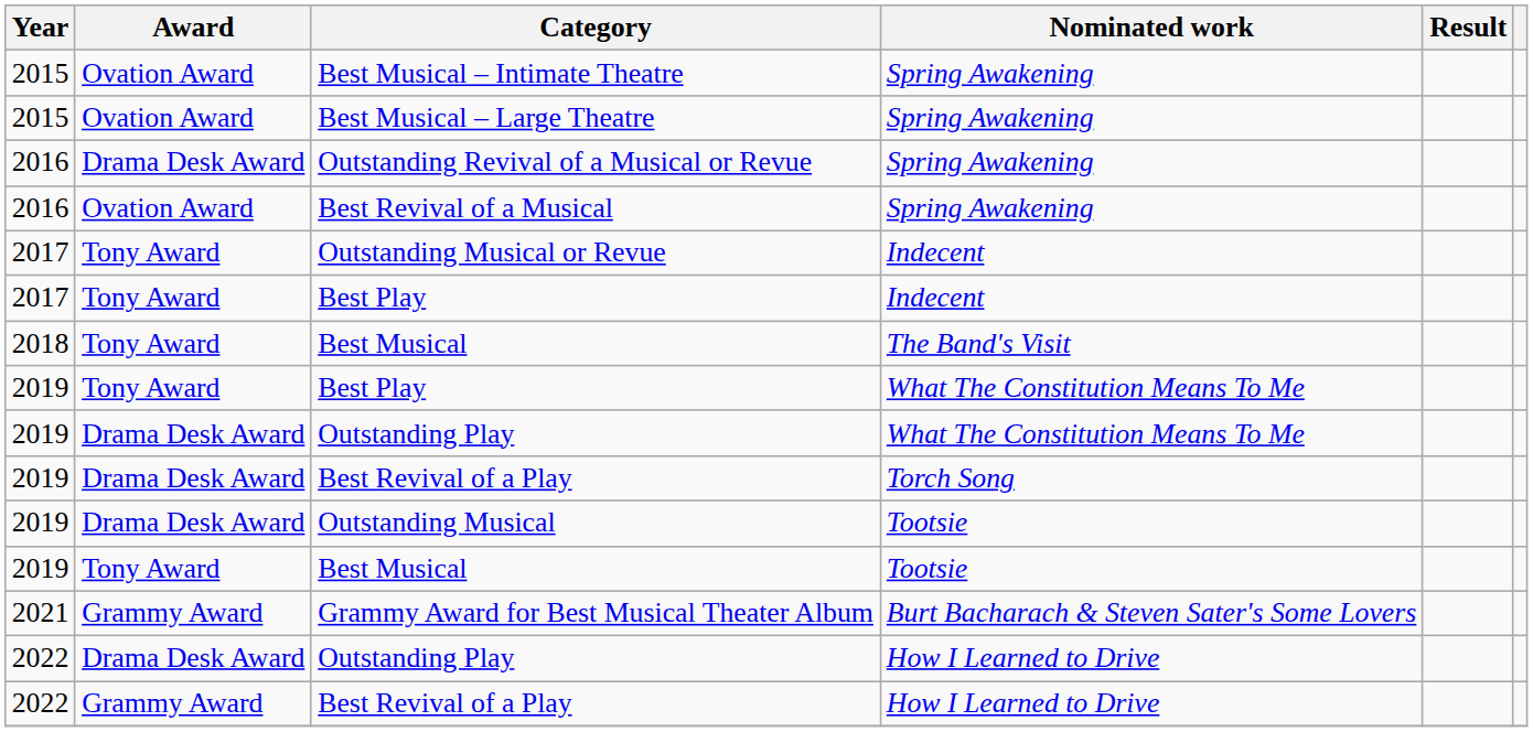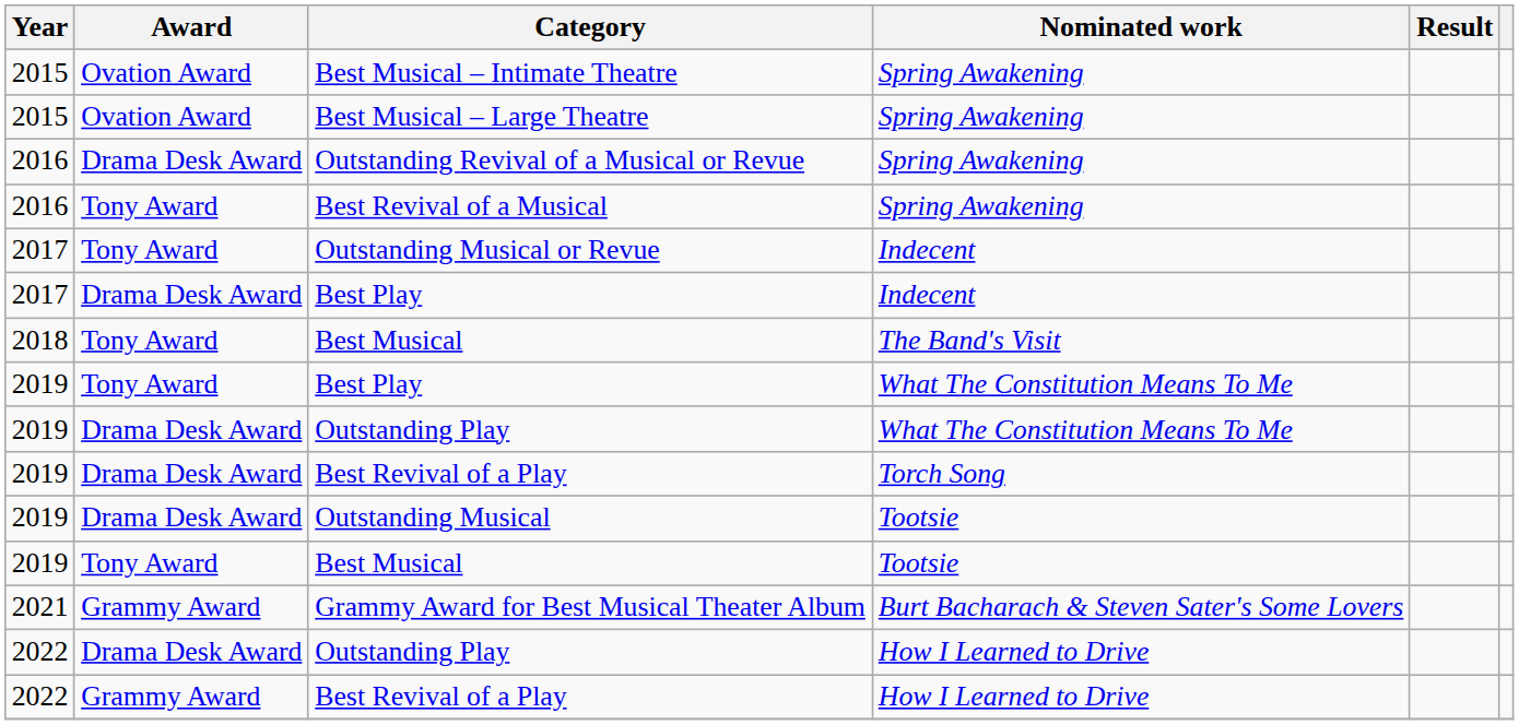 <table class="wikitable sortable">
 <tr>
 <th>Year</th>
 <th>Award</th>
 <th>Category</th>
 <th>Nominated work</th>
 <th>Result</th>
 <th></th>
 </tr>
 <tr>
 <td>2015</td>
 <td><a href='#'>Ovation Award</a></td>
 <td><a href='#'>Best Musical – Intimate Theatre</a></td>
 <td><em><a href='#'>Spring Awakening</a></em></td>
 <td></td>
 <td></td>
 </tr>
 <tr>
 <td>2015</td>
 <td><a href='#'>Ovation Award</a></td>
 <td><a href='#'>Best Musical – Large Theatre</a></td>
 <td><em><a href='#'>Spring Awakening</a></em></td>
 <td></td>
 <td></td>
 </tr>
 <tr>
 <td>2016</td>
 <td><a href='#'>Drama Desk Award</a></td>
 <td><a href='#'>Outstanding Revival of a Musical or Revue</a></td>
 <td><em><a href='#'>Spring Awakening</a></em></td>
 <td></td>
 <td></td>
 </tr>
 <tr>
 <td>2016</td>
-<td><a href='#'>Ovation Award</a></td>
+<td><a href='#'>Tony Award</a></td>
 <td><a href='#'>Best Revival of a Musical</a></td>
 <td><em><a href='#'>Spring Awakening</a></em></td>
 <td></td>
 <td></td>
 </tr>
 <tr>
 <td>2017</td>
 <td><a href='#'>Tony Award</a></td>
 <td><a href='#'>Outstanding Musical or Revue</a></td>
 <td><em><a href='#'>Indecent</a></em></td>
 <td></td>
 <td></td>
 </tr>
 <tr>
 <td>2017</td>
-<td><a href='#'>Tony Award</a></td>
+<td><a href='#'>Drama Desk Award</a></td>
 <td><a href='#'>Best Play</a></td>
 <td><em><a href='#'>Indecent</a></em></td>
 <td></td>
 <td></td>
 </tr>
 <tr>
 <td>2018</td>
 <td><a href='#'>Tony Award</a></td>
 <td><a href='#'>Best Musical</a></td>
 <td><em><a href='#'>The Band's Visit</a></em></td>
 <td></td>
 <td></td>
 </tr>
 <tr>
 <td>2019</td>
 <td><a href='#'>Tony Award</a></td>
 <td><a href='#'>Best Play</a></td>
 <td><em><a href='#'>What The Constitution Means To Me</a></em></td>
 <td></td>
 <td></td>
 </tr>
 <tr>
 <td>2019</td>
 <td><a href='#'>Drama Desk Award</a></td>
 <td><a href='#'>Outstanding Play</a></td>
 <td><em><a href='#'>What The Constitution Means To Me</a></em></td>
 <td></td>
 <td></td>
 </tr>
 <tr>
 <td>2019</td>
 <td><a href='#'>Drama Desk Award</a></td>
 <td><a href='#'>Best Revival of a Play</a></td>
 <td><em><a href='#'>Torch Song</a></em></td>
 <td></td>
 <td></td>
 </tr>
 <tr>
 <td>2019</td>
 <td><a href='#'>Drama Desk Award</a></td>
 <td><a href='#'>Outstanding Musical</a></td>
 <td><em><a href='#'>Tootsie</a></em></td>
 <td></td>
 <td></td>
 </tr>
 <tr>
 <td>2019</td>
 <td><a href='#'>Tony Award</a></td>
 <td><a href='#'>Best Musical</a></td>
 <td><em><a href='#'>Tootsie</a></em></td>
 <td></td>
 <td></td>
 </tr>
 <tr>
 <td>2021</td>
 <td><a href='#'>Grammy Award</a></td>
 <td><a href='#'>Grammy Award for Best Musical Theater Album</a></td>
 <td><em><a href='#'>Burt Bacharach & Steven Sater's Some Lovers</a></em></td>
 <td></td>
 <td></td>
 </tr>
 <tr>
 <td>2022</td>
 <td><a href='#'>Drama Desk Award</a></td>
 <td><a href='#'>Outstanding Play</a></td>
 <td><em><a href='#'>How I Learned to Drive</a></em></td>
 <td></td>
 <td></td>
 </tr>
 <tr>
 <td>2022</td>
 <td><a href='#'>Grammy Award</a></td>
 <td><a href='#'>Best Revival of a Play</a></td>
 <td><em><a href='#'>How I Learned to Drive</a></em></td>
 <td></td>
 <td></td>
 </tr>
 <tr>
 </tr>
 </table>
